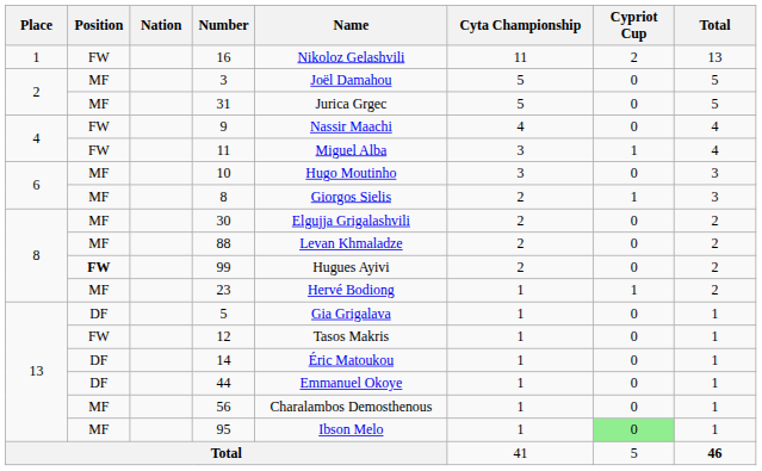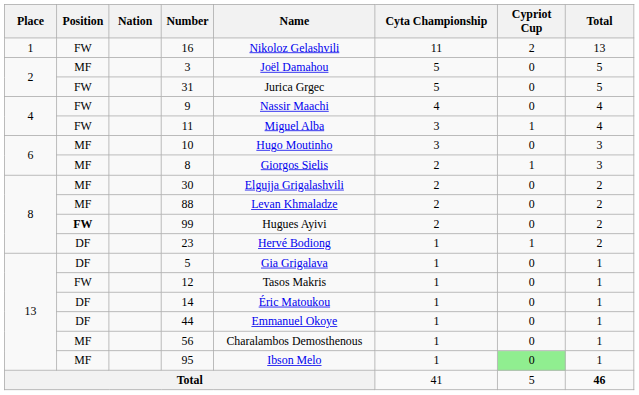 <table class="wikitable" style="font-size: 95%; text-align: center;">
 <tr>
 <th width=60>Place</th>
 <th width=60>Position</th>
 <th width=60>Nation</th>
 <th width=60>Number</th>
 <th width=200>Name</th>
 <th width=150>Cyta Championship</th>
 <th width=80>Cypriot Cup</th>
 <th width=80>Total</th>
 </tr>
 <tr>
 <td>1</td>
 <td>FW</td>
 <td></td>
 <td>16</td>
 <td><a href='#'>Nikoloz Gelashvili</a></td>
 <td>11</td>
 <td>2</td>
 <td>13</td>
 </tr>
 <tr>
 <td rowspan="2">2</td>
 <td>MF</td>
 <td></td>
 <td>3</td>
 <td><a href='#'>Joël Damahou</a></td>
 <td>5</td>
 <td>0</td>
 <td>5</td>
 </tr>
 <tr>
-<td>MF</td>
+<td>FW</td>
 <td></td>
 <td>31</td>
 <td>Jurica Grgec</td>
 <td>5</td>
 <td>0</td>
 <td>5</td>
 </tr>
 <tr>
 <td rowspan="2">4</td>
 <td>FW</td>
 <td></td>
 <td>9</td>
 <td><a href='#'>Nassir Maachi</a></td>
 <td>4</td>
 <td>0</td>
 <td>4</td>
 </tr>
 <tr>
 <td>FW</td>
 <td></td>
 <td>11</td>
 <td><a href='#'>Miguel Alba</a></td>
 <td>3</td>
 <td>1</td>
 <td>4</td>
 </tr>
 <tr>
 <td rowspan="2">6</td>
 <td>MF</td>
 <td></td>
 <td>10</td>
 <td><a href='#'>Hugo Moutinho</a></td>
 <td>3</td>
 <td>0</td>
 <td>3</td>
 </tr>
 <tr>
 <td>MF</td>
 <td></td>
 <td>8</td>
 <td><a href='#'>Giorgos Sielis</a></td>
 <td>2</td>
 <td>1</td>
 <td>3</td>
 </tr>
 <tr>
 <td rowspan="4">8</td>
 <td>MF</td>
 <td></td>
 <td>30</td>
 <td><a href='#'>Elgujja Grigalashvili</a></td>
 <td>2</td>
 <td>0</td>
 <td>2</td>
 </tr>
 <tr>
 <td>MF</td>
 <td></td>
 <td>88</td>
 <td><a href='#'>Levan Khmaladze</a></td>
 <td>2</td>
 <td>0</td>
 <td>2</td>
 </tr>
 <tr>
 <td><strong>FW</strong></td>
 <td></td>
 <td>99</td>
 <td>Hugues Ayivi</td>
 <td>2</td>
 <td>0</td>
 <td>2</td>
 </tr>
 <tr>
-<td>MF</td>
+<td>DF</td>
 <td></td>
 <td>23</td>
 <td><a href='#'>Hervé Bodiong</a></td>
 <td>1</td>
 <td>1</td>
 <td>2</td>
 </tr>
 <tr>
 <td rowspan="6">13</td>
 <td>DF</td>
 <td></td>
 <td>5</td>
 <td><a href='#'>Gia Grigalava</a></td>
 <td>1</td>
 <td>0</td>
 <td>1</td>
 </tr>
 <tr>
 <td>FW</td>
 <td></td>
 <td>12</td>
 <td>Tasos Makris</td>
 <td>1</td>
 <td>0</td>
 <td>1</td>
 </tr>
 <tr>
 <td>DF</td>
 <td></td>
 <td>14</td>
 <td><a href='#'>Éric Matoukou</a></td>
 <td>1</td>
 <td>0</td>
 <td>1</td>
 </tr>
 <tr>
 <td>DF</td>
 <td></td>
 <td>44</td>
 <td><a href='#'>Emmanuel Okoye</a></td>
 <td>1</td>
 <td>0</td>
 <td>1</td>
 </tr>
 <tr>
 <td>MF</td>
 <td></td>
 <td>56</td>
 <td>Charalambos Demosthenous</td>
 <td>1</td>
 <td>0</td>
 <td>1</td>
 </tr>
 <tr>
 <td>MF</td>
 <td></td>
 <td>95</td>
 <td><a href='#'>Ibson Melo</a></td>
 <td>1</td>
 <td style="background: lightgreen;">0</td>
 <td>1</td>
 </tr>
 <tr>
 <th colspan="5">Total</th>
 <td>41</td>
 <td>5</td>
 <td><strong>46</strong></td>
 </tr>
 </table>
